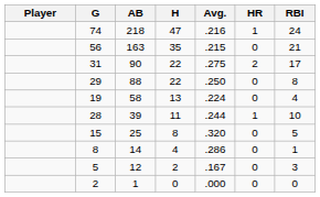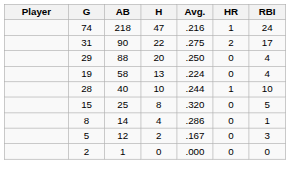 <table class="wikitable sortable">
 <tr>
 <th bgcolor="#DDDDFF" width="16%">Player</th>
 <th bgcolor="#DDDDFF" width="9%">G</th>
 <th bgcolor="#DDDDFF" width="9%">AB</th>
 <th bgcolor="#DDDDFF" width="9%">H</th>
 <th bgcolor="#DDDDFF" width="9%">Avg.</th>
 <th bgcolor="#DDDDFF" width="9%">HR</th>
 <th bgcolor="#DDDDFF" width="9%">RBI</th>
 </tr>
 <tr align="center">
 <td></td>
 <td>74</td>
 <td>218</td>
 <td>47</td>
 <td>.216</td>
 <td>1</td>
 <td>24</td>
 </tr>
 <tr align="center">
 <td></td>
-<td>56</td>
-<td>163</td>
-<td>35</td>
-<td>.215</td>
-<td>0</td>
-<td>21</td>
-</tr>
-<tr align="center">
-<td></td>
 <td>31</td>
 <td>90</td>
 <td>22</td>
 <td>.275</td>
 <td>2</td>
 <td>17</td>
 </tr>
 <tr align="center">
 <td></td>
 <td>29</td>
 <td>88</td>
-<td>22</td>
+<td>20</td>
 <td>.250</td>
 <td>0</td>
-<td>8</td>
+<td>4</td>
 </tr>
 <tr align="center">
 <td></td>
 <td>19</td>
 <td>58</td>
 <td>13</td>
 <td>.224</td>
 <td>0</td>
 <td>4</td>
 </tr>
 <tr align="center">
 <td></td>
 <td>28</td>
-<td>39</td>
-<td>11</td>
+<td>40</td>
+<td>10</td>
 <td>.244</td>
 <td>1</td>
 <td>10</td>
 </tr>
 <tr align="center">
 <td></td>
 <td>15</td>
 <td>25</td>
 <td>8</td>
 <td>.320</td>
 <td>0</td>
 <td>5</td>
 </tr>
 <tr align="center">
 <td></td>
 <td>8</td>
 <td>14</td>
 <td>4</td>
 <td>.286</td>
 <td>0</td>
 <td>1</td>
 </tr>
 <tr align="center">
 <td></td>
 <td>5</td>
 <td>12</td>
 <td>2</td>
 <td>.167</td>
 <td>0</td>
 <td>3</td>
 </tr>
 <tr align="center">
 <td></td>
 <td>2</td>
 <td>1</td>
 <td>0</td>
 <td>.000</td>
 <td>0</td>
 <td>0</td>
 </tr>
 </table>
